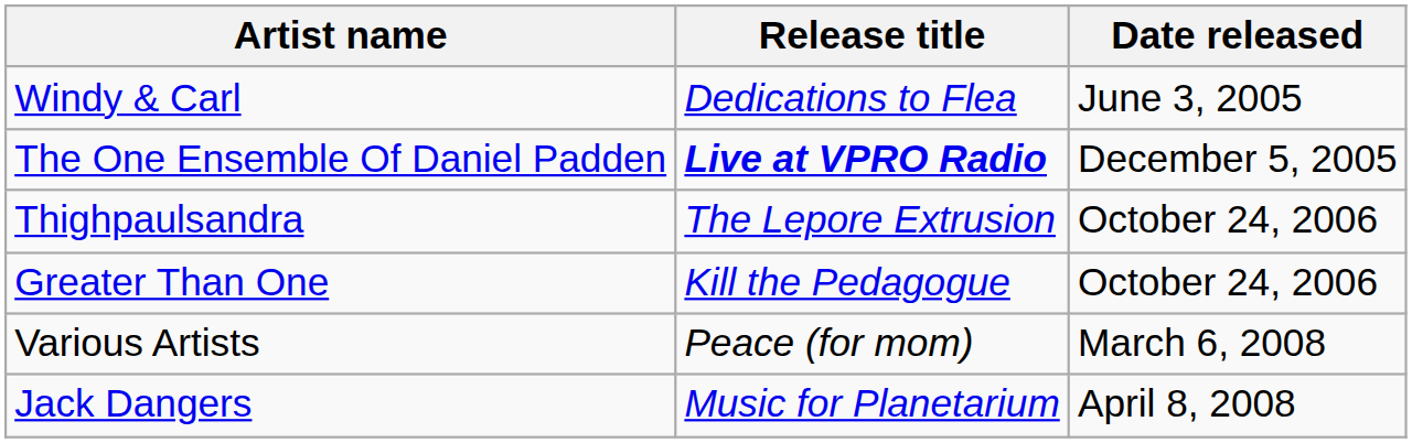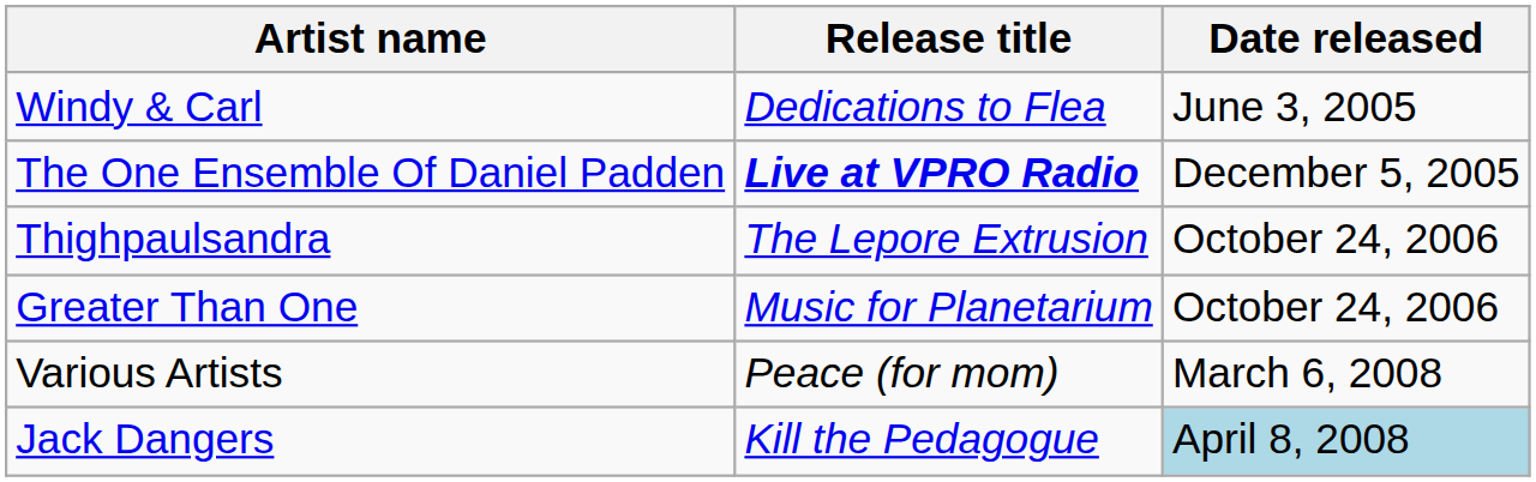 <table class="wikitable">
 <tr>
 <th>Artist name</th>
 <th>Release title</th>
 <th>Date released</th>
 </tr>
 <tr>
 <td><a href='#'>Windy & Carl</a></td>
 <td><em><a href='#'>Dedications to Flea</a></em></td>
 <td>June 3, 2005</td>
 </tr>
 <tr>
 <td><a href='#'>The One Ensemble Of Daniel Padden</a></td>
 <td><strong><em><a href='#'>Live at VPRO Radio</a></em></strong></td>
 <td>December 5, 2005</td>
 </tr>
 <tr>
 <td><a href='#'>Thighpaulsandra</a></td>
 <td><em><a href='#'>The Lepore Extrusion</a></em></td>
 <td>October 24, 2006</td>
 </tr>
 <tr>
 <td><a href='#'>Greater Than One</a></td>
-<td><em><a href='#'>Kill the Pedagogue</a></em></td>
+<td><em><a href='#'>Music for Planetarium</a></em></td>
 <td>October 24, 2006</td>
 </tr>
 <tr>
 <td>Various Artists</td>
 <td><em>Peace (for mom)</em></td>
 <td>March 6, 2008</td>
 </tr>
 <tr>
 <td><a href='#'>Jack Dangers</a></td>
-<td><em><a href='#'>Music for Planetarium</a></em></td>
-<td>April 8, 2008</td>
+<td><em><a href='#'>Kill the Pedagogue</a></em></td>
+<td style="background: lightblue;">April 8, 2008</td>
 </tr>
 </table>
